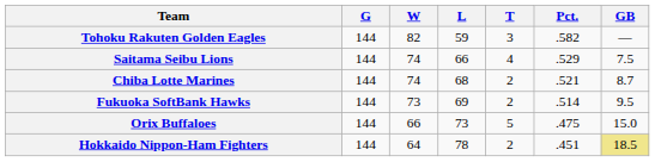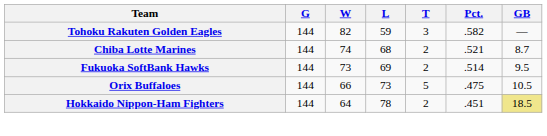 <table class="wikitable plainrowheaders" width="60%" style="text-align:center;">
 <tr>
 <th scope="col" width="35%">Team</th>
 <th scope="col" width="5%"><a href='#'>G</a></th>
 <th scope="col" width="5%"><a href='#'>W</a></th>
 <th scope="col" width="5%"><a href='#'>L</a></th>
 <th scope="col" width="5%"><a href='#'>T</a></th>
 <th scope="col" width="7%"><a href='#'>Pct.</a></th>
 <th scope="col" width="5%"><a href='#'>GB</a></th>
 </tr>
 <tr>
 <th scope="row" style="text-align:center;"><a href='#'>Tohoku Rakuten Golden Eagles</a></th>
 <td>144</td>
 <td>82</td>
 <td>59</td>
 <td>3</td>
 <td>.582</td>
 <td>—</td>
-</tr>
-<tr>
-<th scope="row" style="text-align:center;"><a href='#'>Saitama Seibu Lions</a></th>
-<td>144</td>
-<td>74</td>
-<td>66</td>
-<td>4</td>
-<td>.529</td>
-<td>7.5</td>
 </tr>
 <tr>
 <th scope="row" style="text-align:center;"><a href='#'>Chiba Lotte Marines</a></th>
 <td>144</td>
 <td>74</td>
 <td>68</td>
 <td>2</td>
 <td>.521</td>
 <td>8.7</td>
 </tr>
 <tr>
 <th scope="row" style="text-align:center;"><a href='#'>Fukuoka SoftBank Hawks</a></th>
 <td>144</td>
 <td>73</td>
 <td>69</td>
 <td>2</td>
 <td>.514</td>
 <td>9.5</td>
 </tr>
 <tr>
 <th scope="row" style="text-align:center;"><a href='#'>Orix Buffaloes</a></th>
 <td>144</td>
 <td>66</td>
 <td>73</td>
 <td>5</td>
 <td>.475</td>
-<td>15.0</td>
+<td>10.5</td>
 </tr>
 <tr>
 <th scope="row" style="text-align:center;"><a href='#'>Hokkaido Nippon-Ham Fighters</a></th>
 <td>144</td>
 <td>64</td>
 <td>78</td>
 <td>2</td>
 <td>.451</td>
 <td style="background: khaki;">18.5</td>
 </tr>
 </table>
